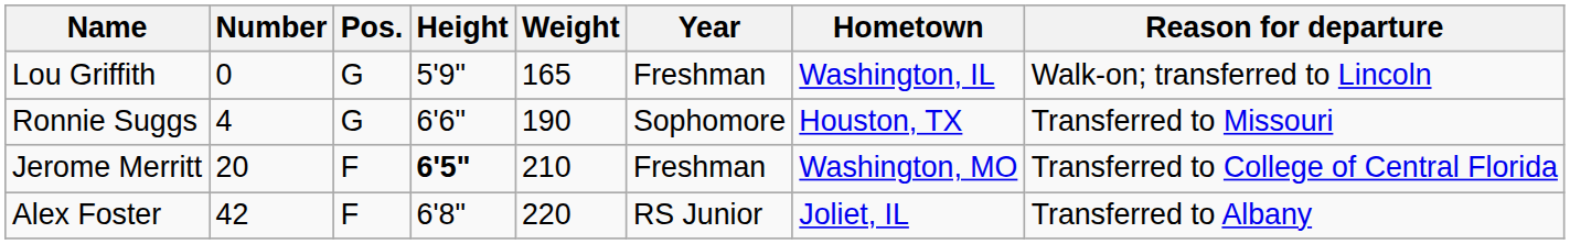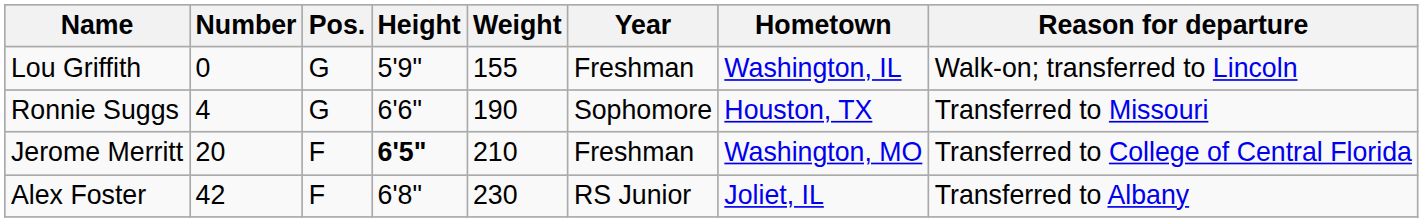 <table class="wikitable sortable" border="1">
 <tr>
 <th>Name</th>
 <th>Number</th>
 <th>Pos.</th>
 <th>Height</th>
 <th>Weight</th>
 <th>Year</th>
 <th>Hometown</th>
 <th class="unsortable">Reason for departure</th>
 </tr>
 <tr>
 <td>Lou Griffith</td>
 <td>0</td>
 <td>G</td>
 <td>5'9"</td>
-<td>165</td>
+<td>155</td>
 <td>Freshman</td>
 <td><a href='#'>Washington, IL</a></td>
 <td>Walk-on; transferred to <a href='#'>Lincoln</a></td>
 </tr>
 <tr>
 <td>Ronnie Suggs</td>
 <td>4</td>
 <td>G</td>
 <td>6'6"</td>
 <td>190</td>
 <td>Sophomore</td>
 <td><a href='#'>Houston, TX</a></td>
 <td>Transferred to <a href='#'>Missouri</a></td>
 </tr>
 <tr>
 <td>Jerome Merritt</td>
 <td>20</td>
 <td>F</td>
 <td><strong>6'5"</strong></td>
 <td>210</td>
 <td>Freshman</td>
 <td><a href='#'>Washington, MO</a></td>
 <td>Transferred to <a href='#'>College of Central Florida</a></td>
 </tr>
 <tr>
 <td>Alex Foster</td>
 <td>42</td>
 <td>F</td>
 <td>6'8"</td>
-<td>220</td>
+<td>230</td>
 <td>RS Junior</td>
 <td><a href='#'>Joliet, IL</a></td>
 <td>Transferred to <a href='#'>Albany</a></td>
 </tr>
 </table>
